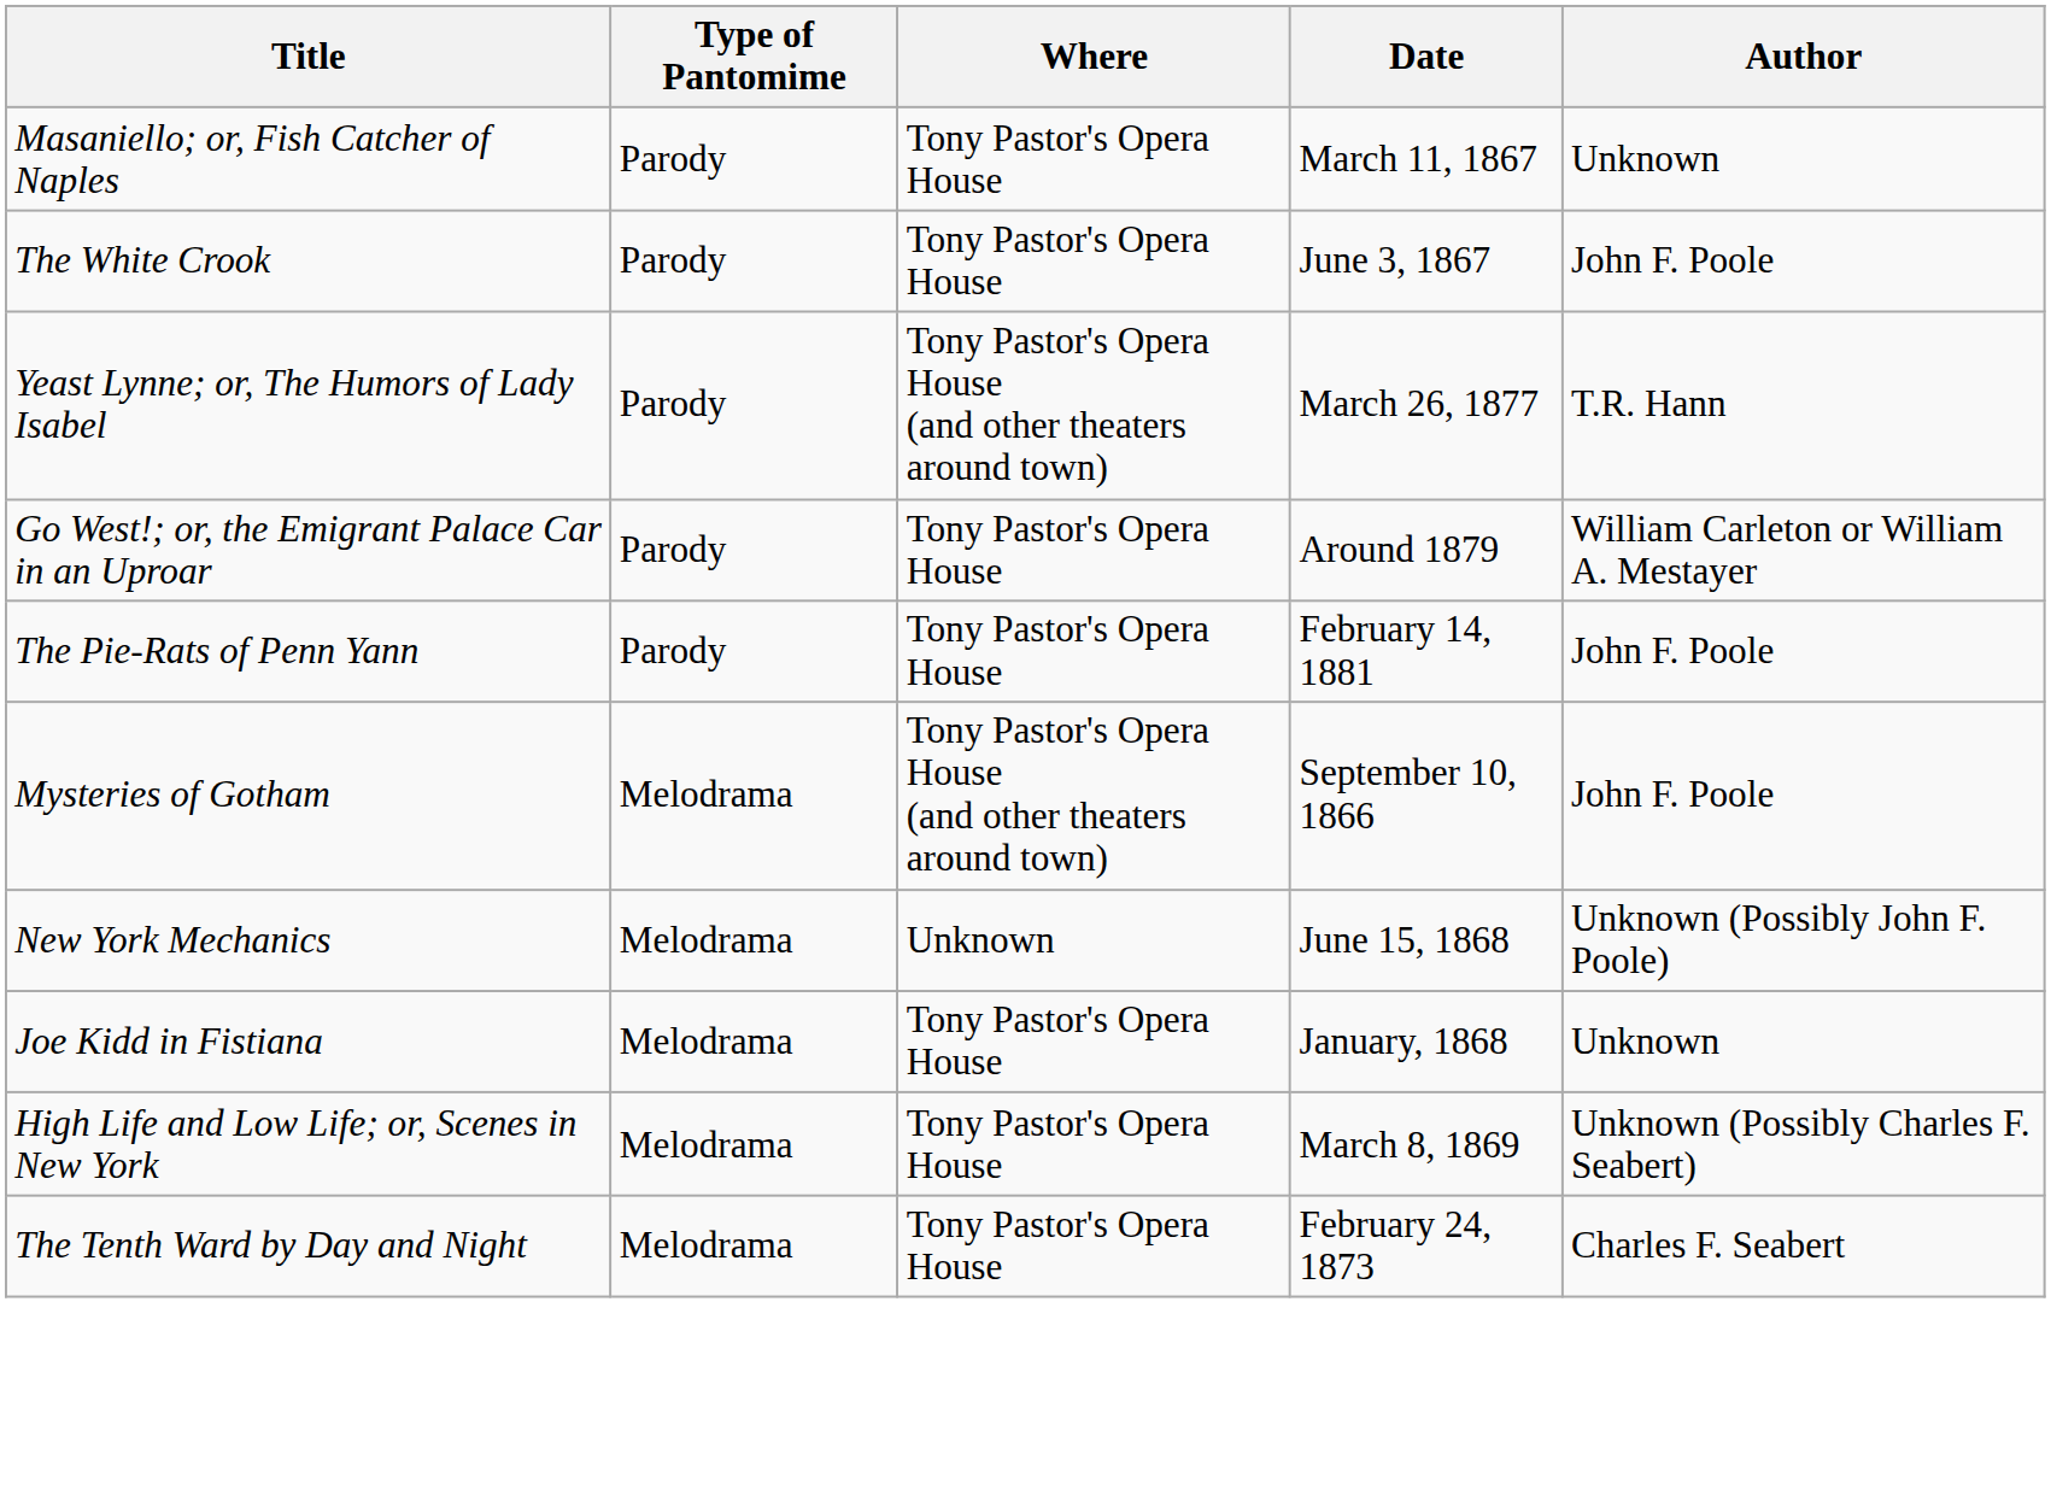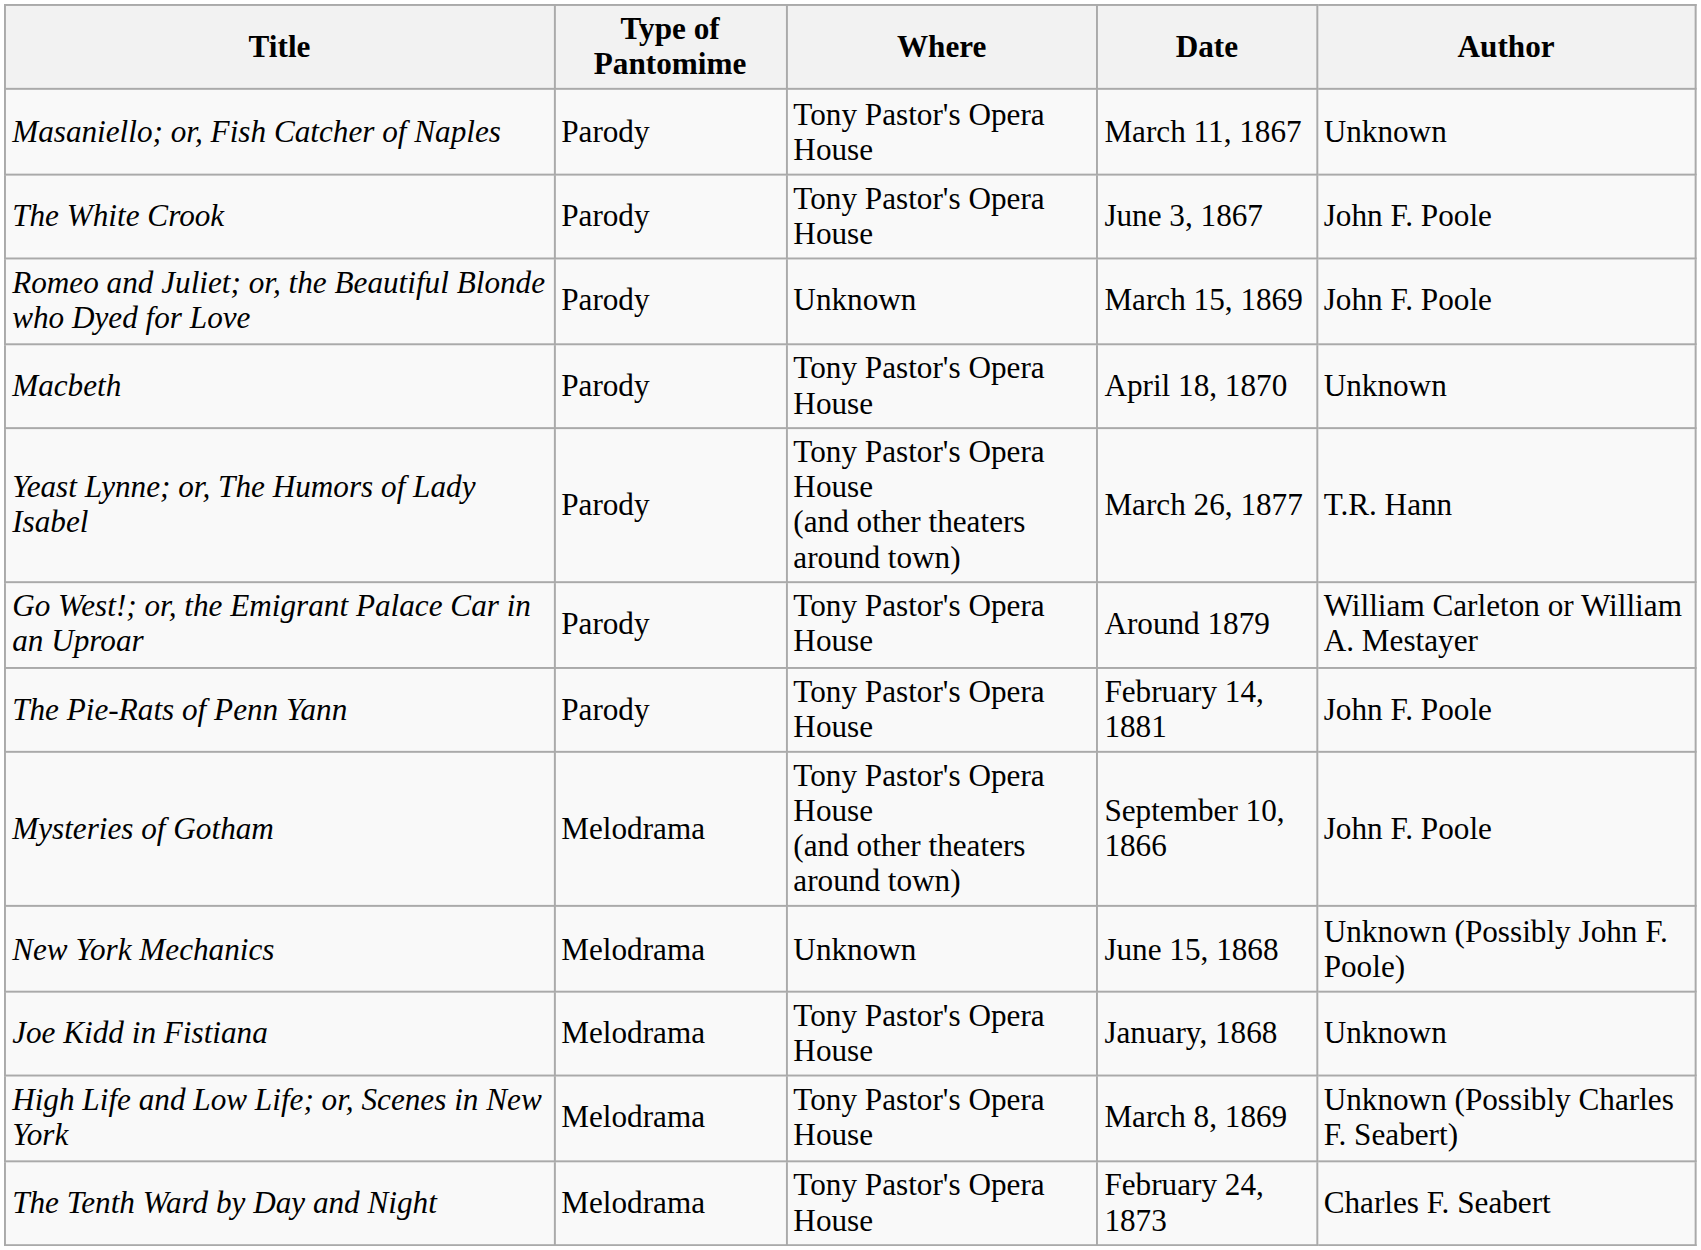 <table class="wikitable">
 <tr>
 <th>Title</th>
 <th>Type of Pantomime</th>
 <th>Where</th>
 <th>Date</th>
 <th>Author</th>
 </tr>
 <tr>
 <td><em>Masaniello; or, Fish Catcher of Naples</em></td>
 <td>Parody</td>
 <td>Tony Pastor's Opera House</td>
 <td>March 11, 1867</td>
 <td>Unknown</td>
 </tr>
 <tr>
 <td><em>The White Crook</em></td>
 <td>Parody</td>
 <td>Tony Pastor's Opera House</td>
 <td>June 3, 1867</td>
 <td>John F. Poole</td>
+</tr>
+<tr>
+<td><em>Romeo and Juliet; or, the Beautiful Blonde who Dyed for Love</em></td>
+<td>Parody</td>
+<td>Unknown</td>
+<td>March 15, 1869</td>
+<td>John F. Poole</td>
+</tr>
+<tr>
+<td><em>Macbeth</em></td>
+<td>Parody</td>
+<td>Tony Pastor's Opera House</td>
+<td>April 18, 1870</td>
+<td>Unknown</td>
 </tr>
 <tr>
 <td><em>Yeast Lynne; or, The Humors of Lady Isabel</em></td>
 <td>Parody</td>
 <td>Tony Pastor's Opera House<br>(and other theaters around town)</td>
 <td>March 26, 1877</td>
 <td>T.R. Hann</td>
 </tr>
 <tr>
 <td><em>Go West!; or, the Emigrant Palace Car in an Uproar</em></td>
 <td>Parody</td>
 <td>Tony Pastor's Opera House</td>
 <td>Around 1879</td>
 <td>William Carleton or William A. Mestayer</td>
 </tr>
 <tr>
 <td><em>The Pie-Rats of Penn Yann</em></td>
 <td>Parody</td>
 <td>Tony Pastor's Opera House</td>
 <td>February 14, 1881</td>
 <td>John F. Poole</td>
 </tr>
 <tr>
 <td><em>Mysteries of Gotham</em></td>
 <td>Melodrama</td>
 <td>Tony Pastor's Opera House<br>(and other theaters around town)</td>
 <td>September 10, 1866</td>
 <td>John F. Poole</td>
 </tr>
 <tr>
 <td><em>New York Mechanics</em></td>
 <td>Melodrama</td>
 <td>Unknown</td>
 <td>June 15, 1868</td>
 <td>Unknown (Possibly John F. Poole)</td>
 </tr>
 <tr>
 <td><em>Joe Kidd in Fistiana</em></td>
 <td>Melodrama</td>
 <td>Tony Pastor's Opera House</td>
 <td>January, 1868</td>
 <td>Unknown</td>
 </tr>
 <tr>
 <td><em>High Life and Low Life; or, Scenes in New York</em></td>
 <td>Melodrama</td>
 <td>Tony Pastor's Opera House</td>
 <td>March 8, 1869</td>
 <td>Unknown (Possibly Charles F. Seabert)</td>
 </tr>
 <tr>
 <td><em>The Tenth Ward by Day and Night</em></td>
 <td>Melodrama</td>
 <td>Tony Pastor's Opera House</td>
 <td>February 24, 1873</td>
 <td>Charles F. Seabert</td>
 </tr>
 </table>
